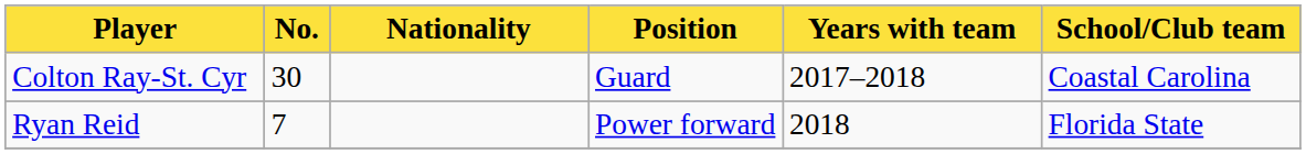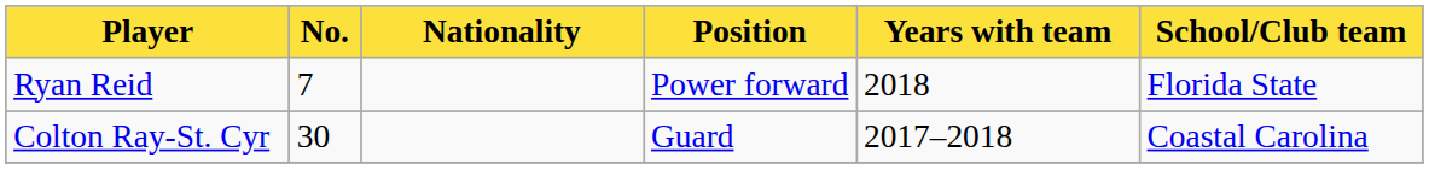 <table class="wikitable sortable sortable">
 <tr>
 <th style="background:#FCE13C; color:#000000; width:20%;">Player</th>
 <th style="background:#FCE13C; color:#000000; width:5%;">No.</th>
 <th style="background:#FCE13C; color:#000000; width:20%;">Nationality</th>
 <th style="background:#FCE13C; color:#000000; width:15%;">Position</th>
 <th style="background:#FCE13C; color:#000000; width:20%;">Years with team</th>
 <th style="background:#FCE13C; color:#000000; width:20%;">School/Club team</th>
 </tr>
 <tr>
+<td><a href='#'>Ryan Reid</a></td>
+<td>7</td>
+<td></td>
+<td><a href='#'>Power forward</a></td>
+<td>2018</td>
+<td><a href='#'>Florida State</a></td>
+</tr>
+<tr>
 <td><a href='#'>Colton Ray-St. Cyr</a></td>
 <td>30</td>
 <td></td>
 <td><a href='#'>Guard</a></td>
 <td>2017–2018</td>
 <td><a href='#'>Coastal Carolina</a></td>
 </tr>
 <tr>
-<td><a href='#'>Ryan Reid</a></td>
-<td>7</td>
-<td></td>
-<td><a href='#'>Power forward</a></td>
-<td>2018</td>
-<td><a href='#'>Florida State</a></td>
-</tr>
-<tr>
 </tr>
 </table>
